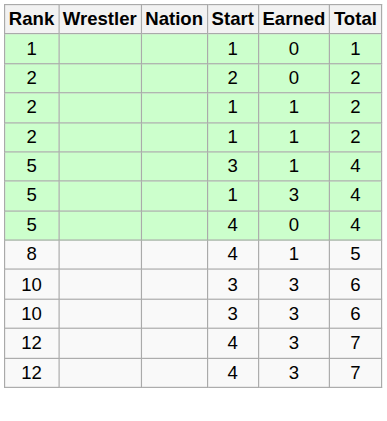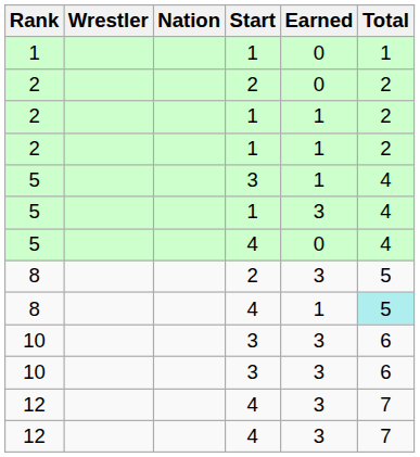 <table class="wikitable sortable" style="text-align:center;">
 <tr>
 <th>Rank</th>
 <th>Wrestler</th>
 <th>Nation</th>
 <th>Start</th>
 <th>Earned</th>
 <th>Total</th>
 </tr>
 <tr style="background:#cfc;">
 <td>1</td>
 <td align=left></td>
 <td align=left></td>
 <td>1</td>
 <td>0</td>
 <td>1</td>
 </tr>
 <tr style="background:#cfc;">
 <td>2</td>
 <td align=left></td>
 <td align=left></td>
 <td>2</td>
 <td>0</td>
 <td>2</td>
 </tr>
 <tr style="background:#cfc;">
 <td>2</td>
 <td align=left></td>
 <td align=left></td>
 <td>1</td>
 <td>1</td>
 <td>2</td>
 </tr>
 <tr style="background:#cfc;">
 <td>2</td>
 <td align=left></td>
 <td align=left></td>
 <td>1</td>
 <td>1</td>
 <td>2</td>
 </tr>
 <tr style="background:#cfc;">
 <td>5</td>
 <td align=left></td>
 <td align=left></td>
 <td>3</td>
 <td>1</td>
 <td>4</td>
 </tr>
 <tr style="background:#cfc;">
 <td>5</td>
 <td align=left></td>
 <td align=left></td>
 <td>1</td>
 <td>3</td>
 <td>4</td>
 </tr>
 <tr style="background:#cfc;">
 <td>5</td>
 <td align=left></td>
 <td align=left></td>
 <td>4</td>
 <td>0</td>
 <td>4</td>
 </tr>
 <tr>
 <td>8</td>
 <td align=left></td>
 <td align=left></td>
+<td>2</td>
+<td>3</td>
+<td>5</td>
+</tr>
+<tr>
+<td>8</td>
+<td align=left></td>
+<td align=left></td>
 <td>4</td>
 <td>1</td>
-<td>5</td>
+<td style="background: paleturquoise;">5</td>
 </tr>
 <tr>
 <td>10</td>
 <td align=left></td>
 <td align=left></td>
 <td>3</td>
 <td>3</td>
 <td>6</td>
 </tr>
 <tr>
 <td>10</td>
 <td align=left></td>
 <td align=left></td>
 <td>3</td>
 <td>3</td>
 <td>6</td>
 </tr>
 <tr>
 <td>12</td>
 <td align=left></td>
 <td align=left></td>
 <td>4</td>
 <td>3</td>
 <td>7</td>
 </tr>
 <tr>
 <td>12</td>
 <td align=left></td>
 <td align=left></td>
 <td>4</td>
 <td>3</td>
 <td>7</td>
 </tr>
 </table>
